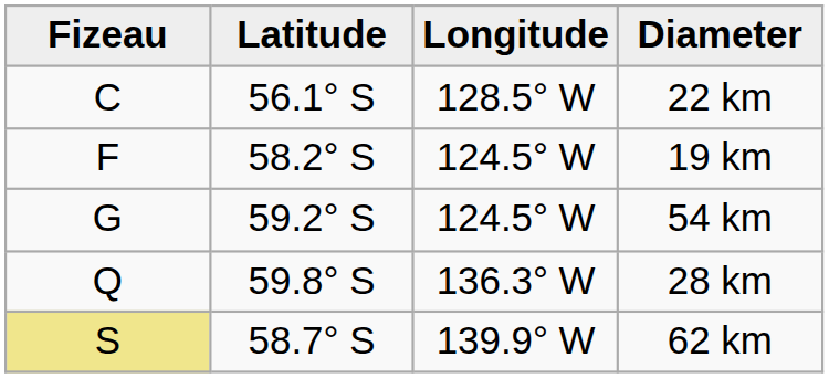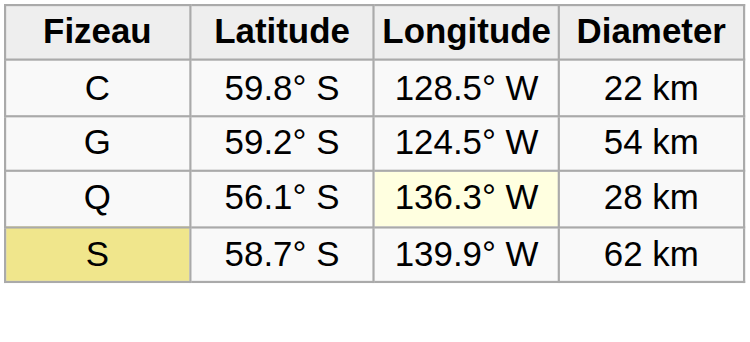 <table class="wikitable">
 <tr>
 <th width="25%" style="background:#eeeeee;">Fizeau</th>
 <th width="25%" style="background:#eeeeee;">Latitude</th>
 <th width="25%" style="background:#eeeeee;">Longitude</th>
 <th width="25%" style="background:#eeeeee;">Diameter</th>
 </tr>
 <tr>
 <td align="center">C</td>
-<td align="center">56.1° S</td>
+<td align="center">59.8° S</td>
 <td align="center">128.5° W</td>
 <td align="center">22 km</td>
-</tr>
-<tr>
-<td align="center">F</td>
-<td align="center">58.2° S</td>
-<td align="center">124.5° W</td>
-<td align="center">19 km</td>
 </tr>
 <tr>
 <td align="center">G</td>
 <td align="center">59.2° S</td>
 <td align="center">124.5° W</td>
 <td align="center">54 km</td>
 </tr>
 <tr>
 <td align="center">Q</td>
-<td align="center">59.8° S</td>
-<td align="center">136.3° W</td>
+<td align="center">56.1° S</td>
+<td align="center" style="background: lightyellow;">136.3° W</td>
 <td align="center">28 km</td>
 </tr>
 <tr>
 <td align="center" style="background: khaki;">S</td>
 <td align="center">58.7° S</td>
 <td align="center">139.9° W</td>
 <td align="center">62 km</td>
 </tr>
 </table>
